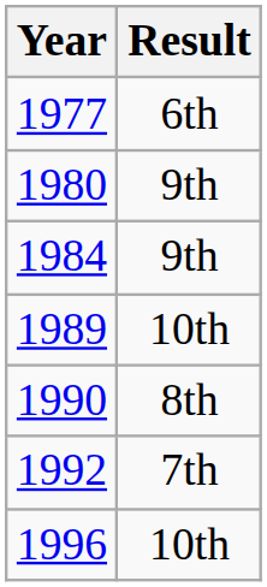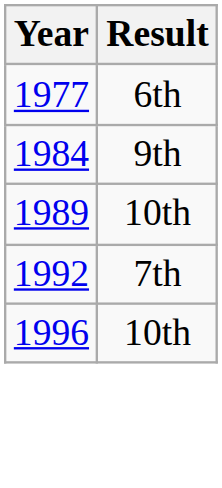 <table class="wikitable" style="text-align:center">
 <tr>
 <th>Year</th>
 <th>Result</th>
 </tr>
 <tr>
 <td><a href='#'>1977</a></td>
 <td>6th</td>
 </tr>
 <tr>
-<td><a href='#'>1980</a></td>
-<td>9th</td>
-</tr>
-<tr>
 <td><a href='#'>1984</a></td>
 <td>9th</td>
 </tr>
 <tr>
 <td><a href='#'>1989</a></td>
 <td>10th</td>
-</tr>
-<tr>
-<td><a href='#'>1990</a></td>
-<td>8th</td>
 </tr>
 <tr>
 <td><a href='#'>1992</a></td>
 <td>7th</td>
 </tr>
 <tr>
 <td><a href='#'>1996</a></td>
 <td>10th</td>
 </tr>
 </table>
